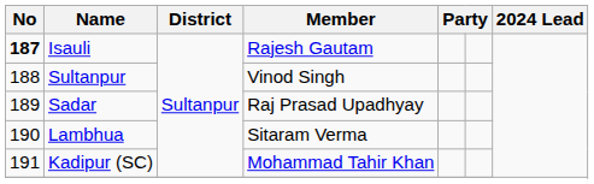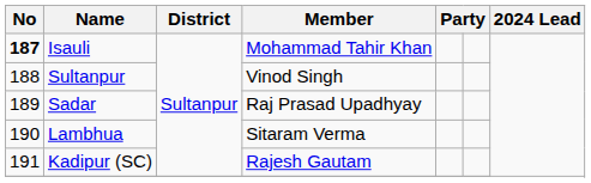 <table class="wikitable sortable">
 <tr>
 <th>No</th>
 <th>Name</th>
 <th>District</th>
 <th>Member</th>
 <th colspan="2">Party</th>
 <th colspan="2">2024 Lead</th>
 </tr>
 <tr>
 <td><strong>187</strong></td>
 <td><a href='#'>Isauli</a></td>
 <td rowspan="5"><a href='#'>Sultanpur</a></td>
-<td><a href='#'>Rajesh Gautam</a></td>
+<td><a href='#'>Mohammad Tahir Khan</a></td>
 <td></td>
 <td></td>
 </tr>
 <tr>
 <td>188</td>
 <td><a href='#'>Sultanpur</a></td>
 <td>Vinod Singh</td>
 <td></td>
 <td></td>
 </tr>
 <tr>
 <td>189</td>
 <td><a href='#'>Sadar</a></td>
 <td>Raj Prasad Upadhyay</td>
 <td></td>
 <td></td>
 </tr>
 <tr>
 <td>190</td>
 <td><a href='#'>Lambhua</a></td>
 <td>Sitaram Verma</td>
 <td></td>
 <td></td>
 </tr>
 <tr>
 <td>191</td>
 <td><a href='#'>Kadipur</a> (SC)</td>
-<td><a href='#'>Mohammad Tahir Khan</a></td>
+<td><a href='#'>Rajesh Gautam</a></td>
 <td></td>
 <td></td>
 </tr>
 <tr>
 </tr>
 </table>
